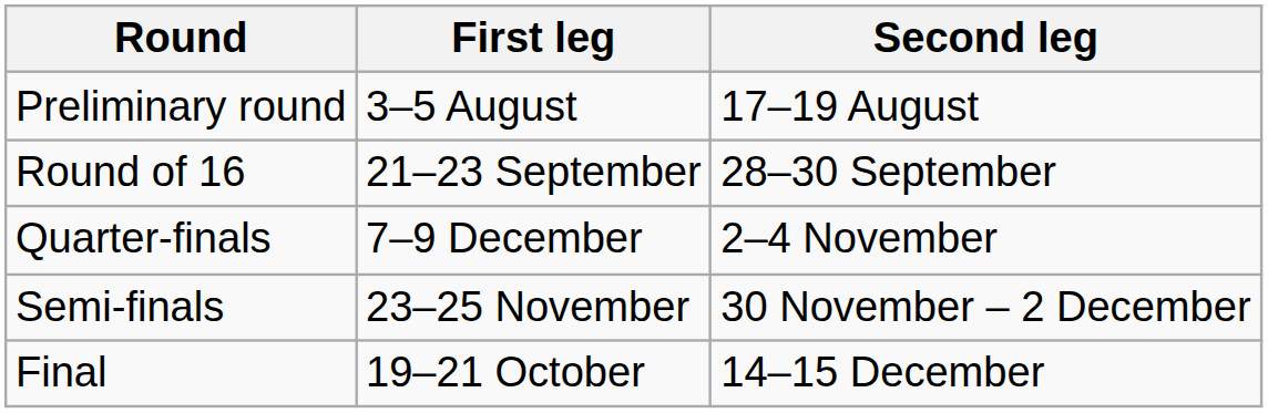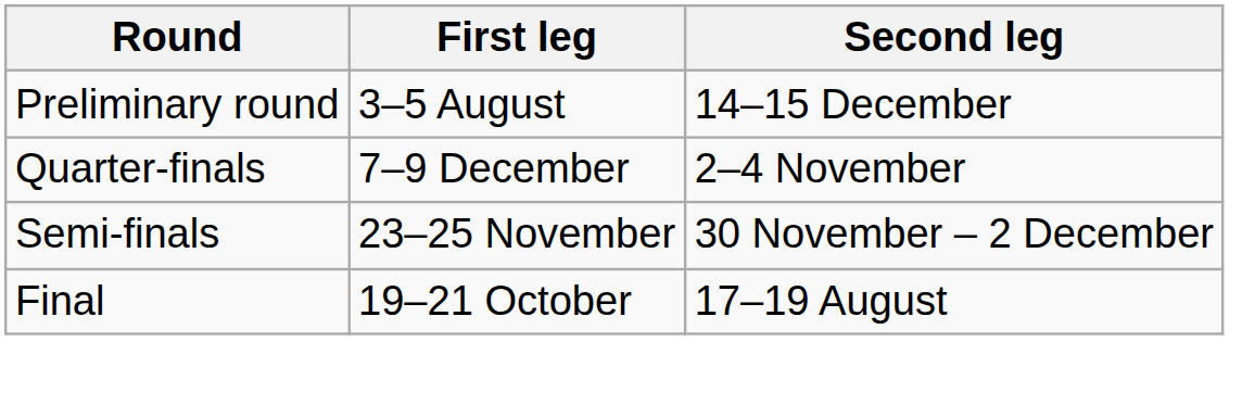 <table class="wikitable">
 <tr>
 <th>Round</th>
 <th>First leg</th>
 <th>Second leg</th>
 </tr>
 <tr>
 <td>Preliminary round</td>
 <td>3–5 August</td>
-<td>17–19 August</td>
-</tr>
-<tr>
-<td>Round of 16</td>
-<td>21–23 September</td>
-<td>28–30 September</td>
+<td>14–15 December</td>
 </tr>
 <tr>
 <td>Quarter-finals</td>
 <td>7–9 December</td>
 <td>2–4 November</td>
 </tr>
 <tr>
 <td>Semi-finals</td>
 <td>23–25 November</td>
 <td>30 November – 2 December</td>
 </tr>
 <tr>
 <td>Final</td>
 <td>19–21 October</td>
-<td>14–15 December</td>
+<td>17–19 August</td>
 </tr>
 </table>
